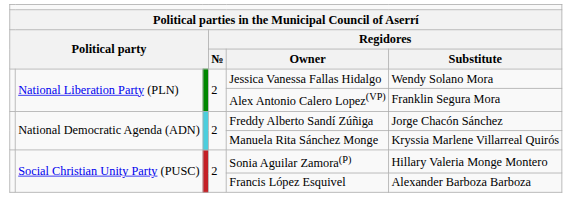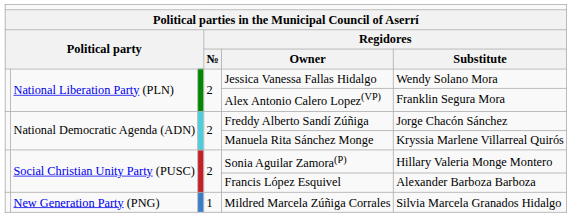 <table class="wikitable" border="1" style="margin:auto;">
 <tr>
 <td colspan="6"></td>
 </tr>
 <tr>
 <th colspan="6">Political parties in the Municipal Council of Aserrí</th>
 </tr>
 <tr ---->
 <th colspan="3" rowspan="2">Political party</th>
 <th colspan="3">Regidores</th>
 </tr>
 <tr>
 <th>№</th>
 <th>Owner</th>
 <th>Substitute</th>
 </tr>
 <tr>
 <td rowspan="2"></td>
 <td rowspan="2"><a href='#'>National Liberation Party</a> (PLN)</td>
 <td rowspan="2" bgcolor="#008800"></td>
 <td rowspan="2">2</td>
 <td>Jessica Vanessa Fallas Hidalgo</td>
 <td>Wendy Solano Mora</td>
 </tr>
 <tr>
 <td>Alex Antonio Calero Lopez<sup>(VP)</sup></td>
 <td>Franklin Segura Mora</td>
 </tr>
 <tr>
 <td rowspan="2"></td>
 <td rowspan="2">National Democratic Agenda (ADN)</td>
 <td rowspan="2" bgcolor="#4CCEDD"></td>
 <td rowspan="2">2</td>
 <td>Freddy Alberto Sandí Zúñiga</td>
 <td>Jorge Chacón Sánchez</td>
 </tr>
 <tr>
 <td>Manuela Rita Sánchez Monge</td>
 <td>Kryssia Marlene Villarreal Quirós</td>
 </tr>
 <tr>
 <td rowspan="2"></td>
 <td rowspan="2"><a href='#'>Social Christian Unity Party</a> (PUSC)</td>
 <td rowspan="2" bgcolor="#C42026"></td>
 <td rowspan="2">2</td>
 <td>Sonia Aguilar Zamora<sup>(P)</sup></td>
 <td>Hillary Valeria Monge Montero</td>
 </tr>
 <tr>
 <td>Francis López Esquivel</td>
 <td>Alexander Barboza Barboza</td>
 </tr>
+<tr ---->
+<td></td>
+<td><a href='#'>New Generation Party</a> (PNG)</td>
+<td bgcolor="#397DC9"></td>
+<td>1</td>
+<td>Mildred Marcela Zúñiga Corrales</td>
+<td>Silvia Marcela Granados Hidalgo</td>
+</tr>
 </table>
